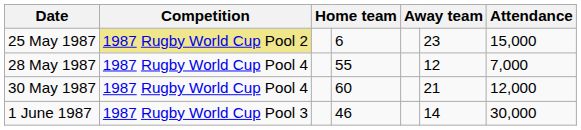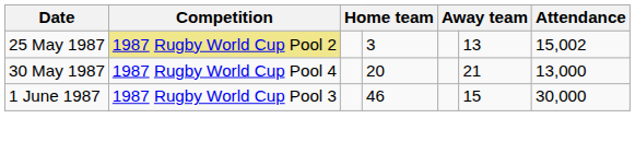 <table class="wikitable">
 <tr>
 <th>Date</th>
 <th>Competition</th>
 <th colspan=2>Home team</th>
 <th colspan=2>Away team</th>
 <th>Attendance</th>
 </tr>
 <tr>
 <td>25 May 1987</td>
 <td style="background: khaki;"><a href='#'>1987</a> <a href='#'>Rugby World Cup</a> Pool 2</td>
 <td></td>
-<td>6</td>
+<td>3</td>
 <td></td>
-<td>23</td>
-<td>15,000</td>
-</tr>
-<tr>
-<td>28 May 1987</td>
-<td><a href='#'>1987</a> <a href='#'>Rugby World Cup</a> Pool 4</td>
-<td></td>
-<td>55</td>
-<td></td>
-<td>12</td>
-<td>7,000</td>
+<td>13</td>
+<td>15,002</td>
 </tr>
 <tr>
 <td>30 May 1987</td>
 <td><a href='#'>1987</a> <a href='#'>Rugby World Cup</a> Pool 4</td>
 <td></td>
-<td>60</td>
+<td>20</td>
 <td></td>
 <td>21</td>
-<td>12,000</td>
+<td>13,000</td>
 </tr>
 <tr>
 <td>1 June 1987</td>
 <td><a href='#'>1987</a> <a href='#'>Rugby World Cup</a> Pool 3</td>
 <td></td>
 <td>46</td>
 <td></td>
-<td>14</td>
+<td>15</td>
 <td>30,000</td>
 </tr>
 </table>
